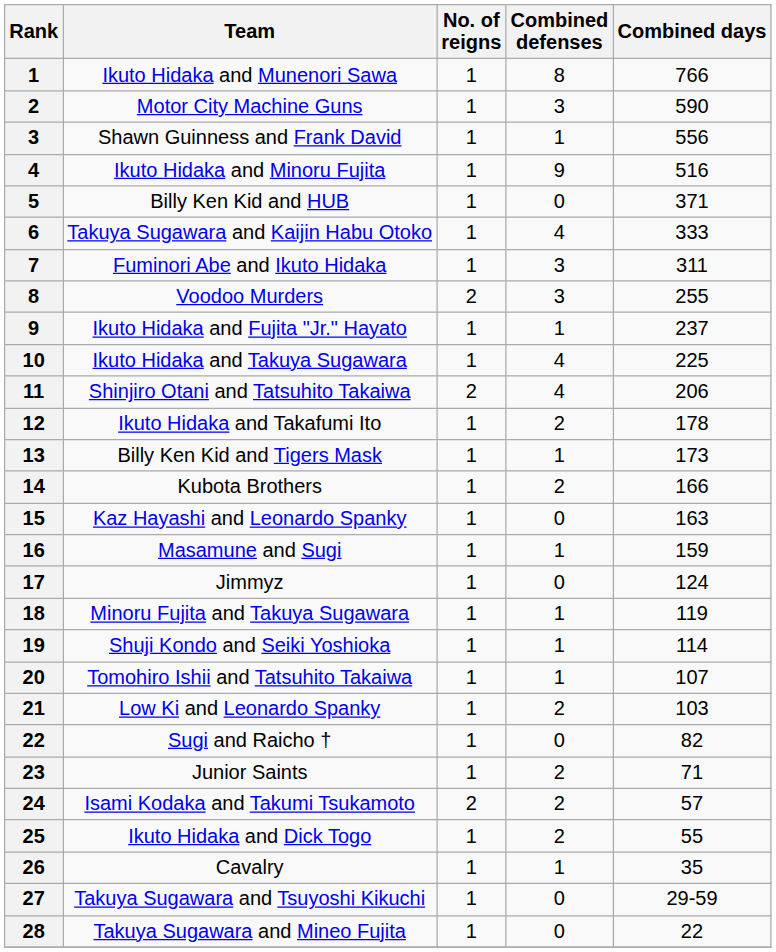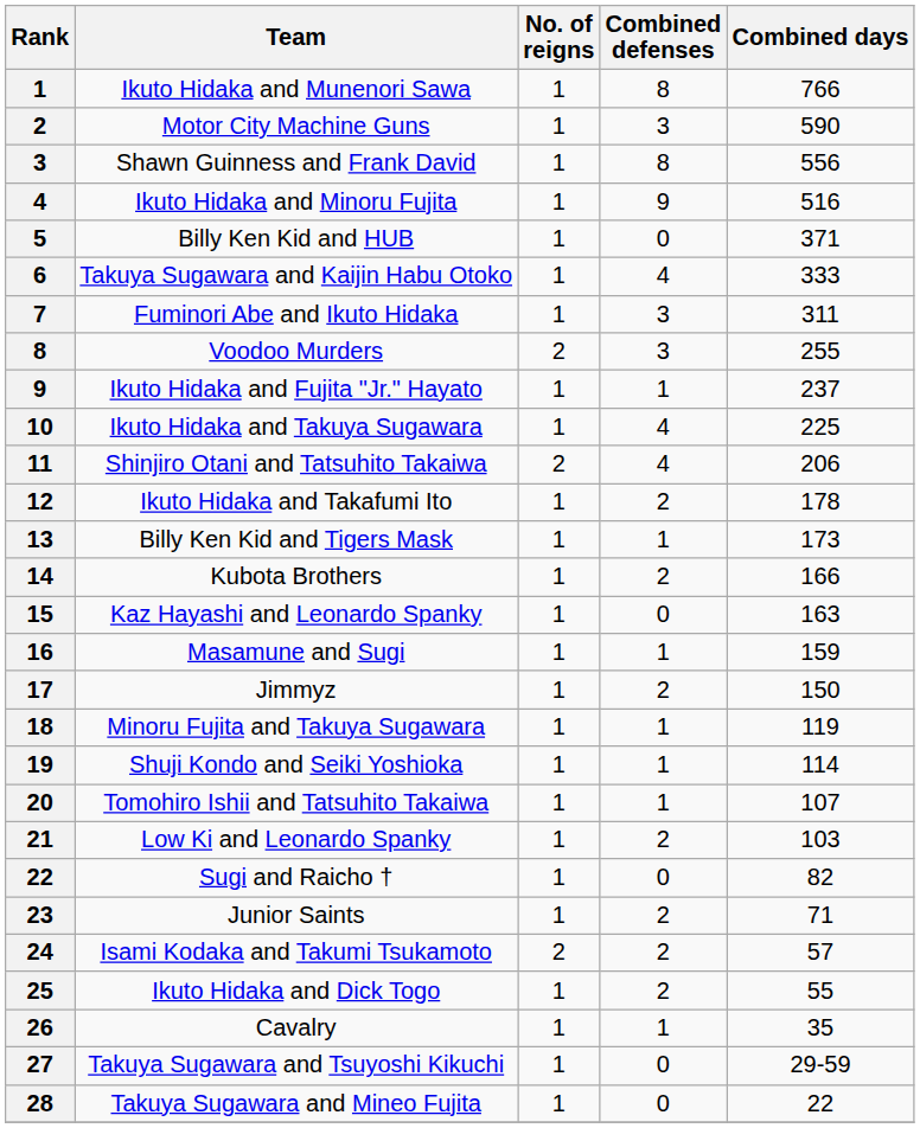 <table class="wikitable sortable" style="text-align: center">
 <tr>
 <th>Rank</th>
 <th>Team</th>
 <th>No. of<br>reigns</th>
 <th>Combined<br>defenses</th>
 <th data-sort-type="number">Combined days</th>
 </tr>
 <tr>
 <th>1</th>
 <td><a href='#'>Ikuto Hidaka</a> and <a href='#'>Munenori Sawa</a></td>
 <td>1</td>
 <td>8</td>
 <td>766</td>
 </tr>
 <tr>
 <th>2</th>
 <td><a href='#'>Motor City Machine Guns</a><br></td>
 <td>1</td>
 <td>3</td>
 <td>590</td>
 </tr>
 <tr>
 <th>3</th>
 <td>Shawn Guinness and <a href='#'>Frank David</a></td>
 <td>1</td>
-<td>1</td>
+<td>8</td>
 <td>556</td>
 </tr>
 <tr>
 <th>4</th>
 <td><a href='#'>Ikuto Hidaka</a> and <a href='#'>Minoru Fujita</a></td>
 <td>1</td>
 <td>9</td>
 <td>516</td>
 </tr>
 <tr>
 <th>5</th>
 <td>Billy Ken Kid and <a href='#'>HUB</a></td>
 <td>1</td>
 <td>0</td>
 <td>371</td>
 </tr>
 <tr>
 <th>6</th>
 <td><a href='#'>Takuya Sugawara</a> and <a href='#'>Kaijin Habu Otoko</a></td>
 <td>1</td>
 <td>4</td>
 <td>333</td>
 </tr>
 <tr>
 <th>7</th>
 <td><a href='#'>Fuminori Abe</a> and <a href='#'>Ikuto Hidaka</a></td>
 <td>1</td>
 <td>3</td>
 <td>311</td>
 </tr>
 <tr>
 <th>8</th>
 <td><a href='#'>Voodoo Murders</a><br></td>
 <td>2</td>
 <td>3</td>
 <td>255</td>
 </tr>
 <tr>
 <th>9</th>
 <td><a href='#'>Ikuto Hidaka</a> and <a href='#'>Fujita "Jr." Hayato</a></td>
 <td>1</td>
 <td>1</td>
 <td>237</td>
 </tr>
 <tr>
 <th>10</th>
 <td><a href='#'>Ikuto Hidaka</a> and <a href='#'>Takuya Sugawara</a></td>
 <td>1</td>
 <td>4</td>
 <td>225</td>
 </tr>
 <tr>
 <th>11</th>
 <td><a href='#'>Shinjiro Otani</a> and <a href='#'>Tatsuhito Takaiwa</a></td>
 <td>2</td>
 <td>4</td>
 <td>206</td>
 </tr>
 <tr>
 <th>12</th>
 <td><a href='#'>Ikuto Hidaka</a> and Takafumi Ito</td>
 <td>1</td>
 <td>2</td>
 <td>178</td>
 </tr>
 <tr>
 <th>13</th>
 <td>Billy Ken Kid and <a href='#'>Tigers Mask</a></td>
 <td>1</td>
 <td>1</td>
 <td>173</td>
 </tr>
 <tr>
 <th>14</th>
 <td>Kubota Brothers<br></td>
 <td>1</td>
 <td>2</td>
 <td>166</td>
 </tr>
 <tr>
 <th>15</th>
 <td><a href='#'>Kaz Hayashi</a> and <a href='#'>Leonardo Spanky</a></td>
 <td>1</td>
 <td>0</td>
 <td>163</td>
 </tr>
 <tr>
 <th>16</th>
 <td><a href='#'>Masamune</a> and <a href='#'>Sugi</a></td>
 <td>1</td>
 <td>1</td>
 <td>159</td>
 </tr>
 <tr>
 <th>17</th>
 <td>Jimmyz<br></td>
 <td>1</td>
-<td>0</td>
-<td>124</td>
+<td>2</td>
+<td>150</td>
 </tr>
 <tr>
 <th>18</th>
 <td><a href='#'>Minoru Fujita</a> and <a href='#'>Takuya Sugawara</a></td>
 <td>1</td>
 <td>1</td>
 <td>119</td>
 </tr>
 <tr>
 <th>19</th>
 <td><a href='#'>Shuji Kondo</a> and <a href='#'>Seiki Yoshioka</a></td>
 <td>1</td>
 <td>1</td>
 <td>114</td>
 </tr>
 <tr>
 <th>20</th>
 <td><a href='#'>Tomohiro Ishii</a> and <a href='#'>Tatsuhito Takaiwa</a></td>
 <td>1</td>
 <td>1</td>
 <td>107</td>
 </tr>
 <tr>
 <th>21</th>
 <td><a href='#'>Low Ki</a> and <a href='#'>Leonardo Spanky</a></td>
 <td>1</td>
 <td>2</td>
 <td>103</td>
 </tr>
 <tr>
 <th>22</th>
 <td><a href='#'>Sugi</a> and Raicho †</td>
 <td>1</td>
 <td>0</td>
 <td>82</td>
 </tr>
 <tr>
 <th>23</th>
 <td>Junior Saints<br></td>
 <td>1</td>
 <td>2</td>
 <td>71</td>
 </tr>
 <tr>
 <th>24</th>
 <td><a href='#'>Isami Kodaka</a> and <a href='#'>Takumi Tsukamoto</a></td>
 <td>2</td>
 <td>2</td>
 <td>57</td>
 </tr>
 <tr>
 <th>25</th>
 <td><a href='#'>Ikuto Hidaka</a> and <a href='#'>Dick Togo</a></td>
 <td>1</td>
 <td>2</td>
 <td>55</td>
 </tr>
 <tr>
 <th>26</th>
 <td>Cavalry<br></td>
 <td>1</td>
 <td>1</td>
 <td>35</td>
 </tr>
 <tr>
 <th>27</th>
 <td><a href='#'>Takuya Sugawara</a> and <a href='#'>Tsuyoshi Kikuchi</a></td>
 <td>1</td>
 <td>0</td>
 <td>29-59</td>
 </tr>
 <tr>
 <th>28</th>
 <td><a href='#'>Takuya Sugawara</a> and <a href='#'>Mineo Fujita</a></td>
 <td>1</td>
 <td>0</td>
 <td>22</td>
 </tr>
 <tr>
 </tr>
 </table>
